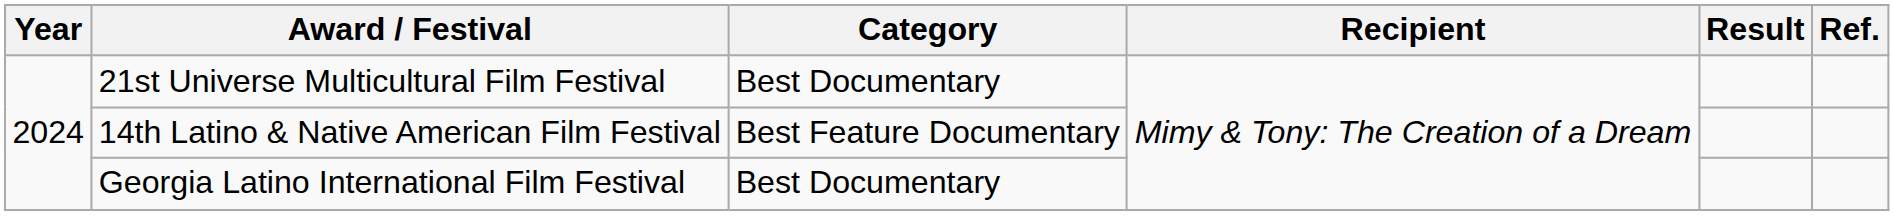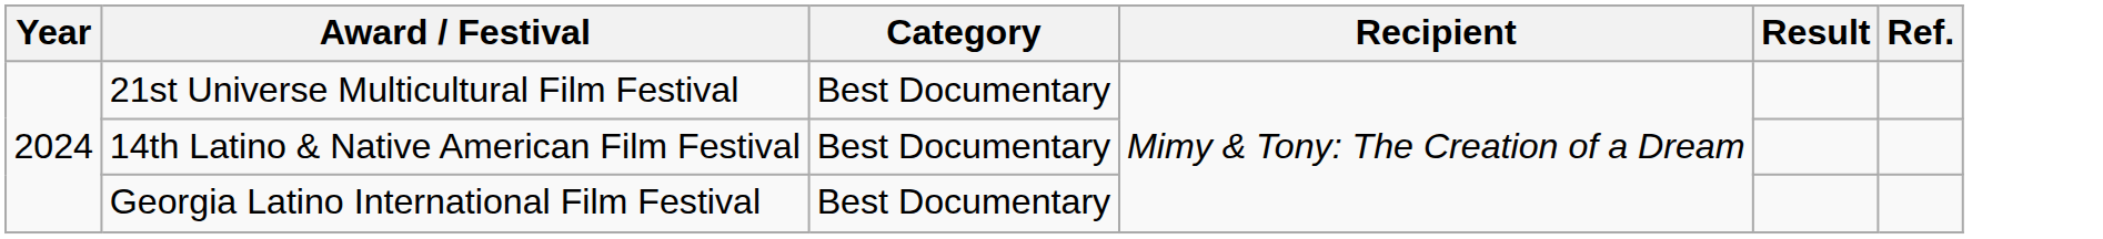 <table class="wikitable">
 <tr>
 <th>Year</th>
 <th>Award / Festival</th>
 <th>Category</th>
 <th>Recipient</th>
 <th>Result</th>
 <th>Ref.</th>
 </tr>
 <tr>
 <td rowspan="3">2024</td>
 <td>21st Universe Multicultural Film Festival</td>
 <td>Best Documentary</td>
 <td rowspan="3"><em>Mimy & Tony: The Creation of a Dream</em></td>
 <td></td>
 <td></td>
 </tr>
 <tr>
 <td>14th Latino & Native American Film Festival</td>
-<td>Best Feature Documentary</td>
+<td>Best Documentary</td>
 <td></td>
 <td></td>
 </tr>
 <tr>
 <td>Georgia Latino International Film Festival</td>
 <td>Best Documentary</td>
 <td></td>
 <td></td>
 </tr>
 </table>
